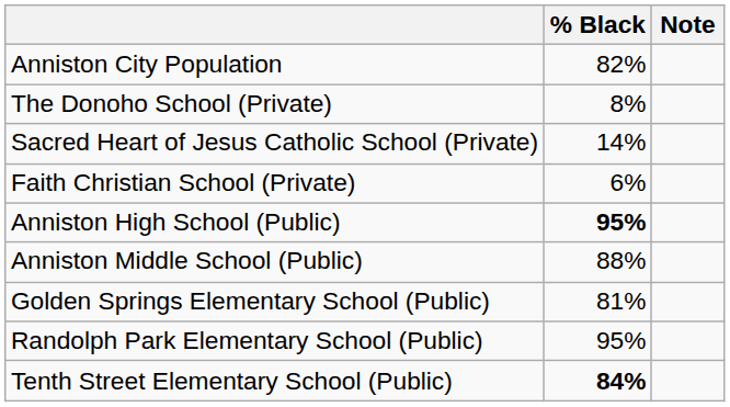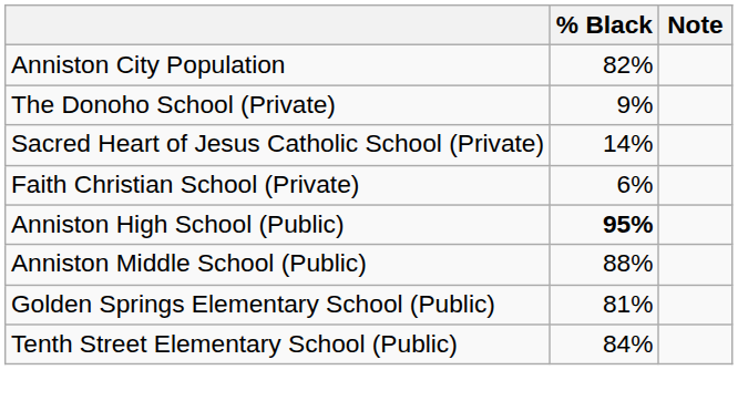 <table class=wikitable>
 <tr>
 <th></th>
 <th width=15%>% Black</th>
 <th width=10%>Note</th>
 </tr>
 <tr>
 <td>Anniston City Population</td>
 <td align=right>82%</td>
 <td></td>
 </tr>
 <tr>
 <td>The Donoho School (Private)</td>
-<td align=right>8%</td>
+<td align=right>9%</td>
 <td></td>
 </tr>
 <tr>
 <td>Sacred Heart of Jesus Catholic School (Private)</td>
 <td align=right>14%</td>
 <td></td>
 </tr>
 <tr>
 <td>Faith Christian School (Private)</td>
 <td align=right>6%</td>
 <td></td>
 </tr>
 <tr>
 <td>Anniston High School (Public)</td>
 <td align=right><strong>95%</strong></td>
 <td></td>
 </tr>
 <tr>
 <td>Anniston Middle School (Public)</td>
 <td align=right>88%</td>
 <td></td>
 </tr>
 <tr>
 <td>Golden Springs Elementary School (Public)</td>
 <td align=right>81%</td>
 <td></td>
 </tr>
 <tr>
-<td>Randolph Park Elementary School (Public)</td>
-<td align=right>95%</td>
-<td></td>
-</tr>
-<tr>
 <td>Tenth Street Elementary School (Public)</td>
-<td align=right><strong>84%</strong></td>
+<td align=right>84%</td>
 <td></td>
 </tr>
 </table>
